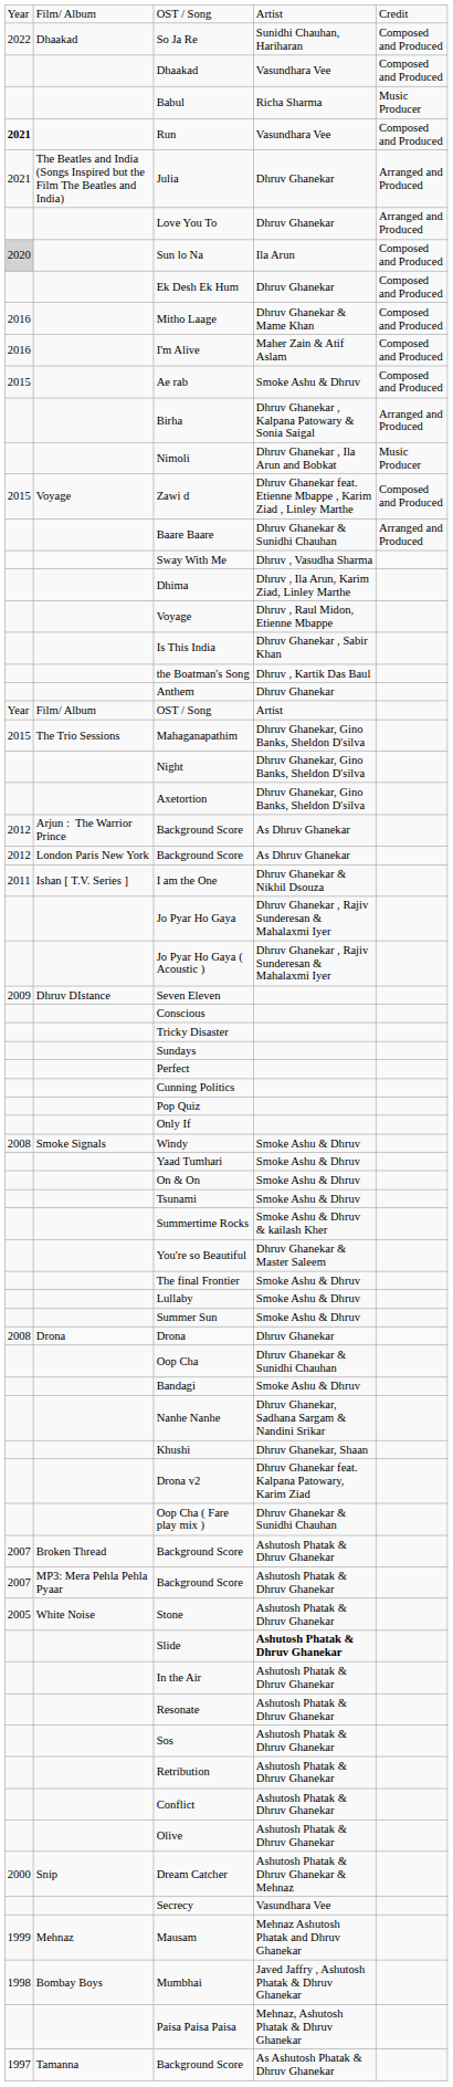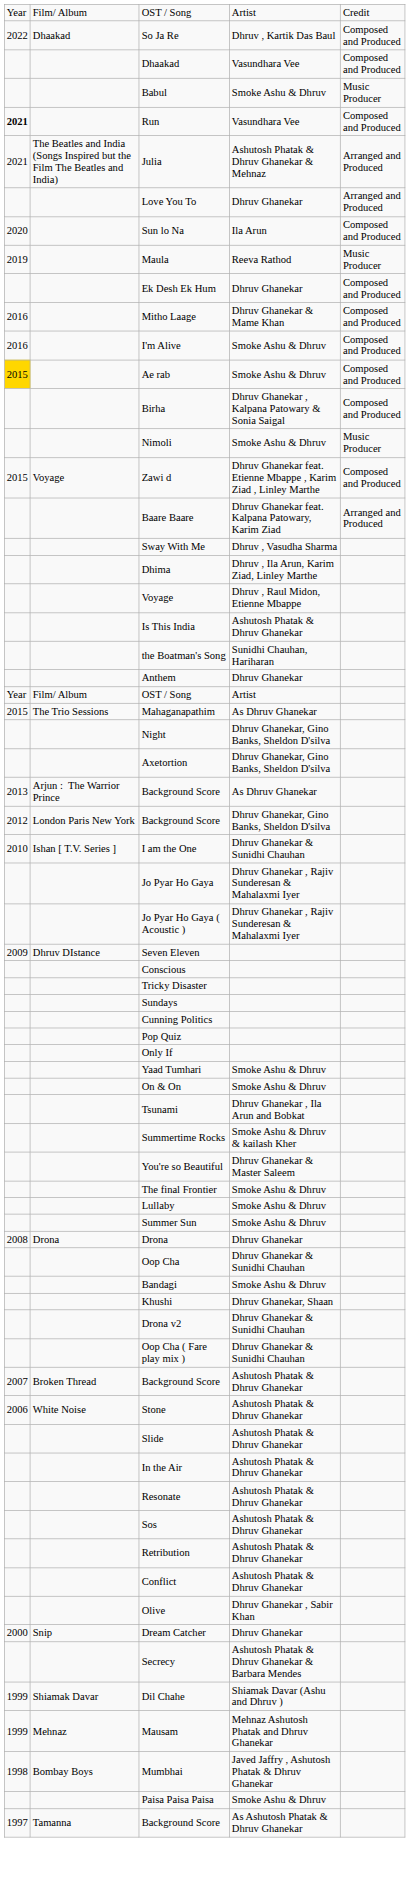 <table class="wikitable">
 <tr>
 <td>Year</td>
 <td>Film/ Album</td>
 <td>OST / Song</td>
 <td>Artist</td>
 <td>Credit</td>
 </tr>
 <tr>
 <td>2022</td>
 <td>Dhaakad</td>
 <td>So Ja Re</td>
-<td>Sunidhi Chauhan, Hariharan</td>
+<td>Dhruv , Kartik Das Baul</td>
 <td>Composed and Produced</td>
 </tr>
 <tr>
 <td></td>
 <td></td>
 <td>Dhaakad</td>
 <td>Vasundhara Vee</td>
 <td>Composed and Produced</td>
 </tr>
 <tr>
 <td></td>
 <td></td>
 <td>Babul</td>
-<td>Richa Sharma</td>
+<td>Smoke Ashu & Dhruv</td>
 <td>Music Producer</td>
 </tr>
 <tr>
 <td><strong>2021</strong></td>
 <td></td>
 <td>Run</td>
 <td>Vasundhara Vee</td>
 <td>Composed and Produced</td>
 </tr>
 <tr>
 <td>2021</td>
 <td>The Beatles and India (Songs Inspired but the Film The Beatles and India)</td>
 <td>Julia</td>
-<td>Dhruv Ghanekar</td>
+<td>Ashutosh Phatak & Dhruv Ghanekar & Mehnaz</td>
 <td>Arranged and Produced</td>
 </tr>
 <tr>
 <td></td>
 <td></td>
 <td>Love You To</td>
 <td>Dhruv Ghanekar</td>
 <td>Arranged and Produced</td>
 </tr>
 <tr>
-<td style="background: lightgrey;">2020</td>
+<td>2020</td>
 <td></td>
 <td>Sun lo Na</td>
 <td>Ila Arun</td>
 <td>Composed and Produced</td>
+</tr>
+<tr>
+<td>2019</td>
+<td></td>
+<td>Maula</td>
+<td>Reeva Rathod</td>
+<td>Music Producer</td>
 </tr>
 <tr>
 <td></td>
 <td></td>
 <td>Ek Desh Ek Hum</td>
 <td>Dhruv Ghanekar</td>
 <td>Composed and Produced</td>
 </tr>
 <tr>
 <td>2016</td>
 <td></td>
 <td>Mitho Laage</td>
 <td>Dhruv Ghanekar & Mame Khan</td>
 <td>Composed and Produced</td>
 </tr>
 <tr>
 <td>2016</td>
 <td></td>
 <td>I'm Alive</td>
-<td>Maher Zain & Atif Aslam</td>
+<td>Smoke Ashu & Dhruv</td>
 <td>Composed and Produced</td>
 </tr>
 <tr>
-<td>2015</td>
+<td style="background: gold;">2015</td>
 <td></td>
 <td>Ae rab</td>
 <td>Smoke Ashu & Dhruv</td>
 <td>Composed and Produced</td>
 </tr>
 <tr>
 <td></td>
 <td></td>
 <td>Birha</td>
 <td>Dhruv Ghanekar , Kalpana Patowary & Sonia Saigal</td>
-<td>Arranged and Produced</td>
+<td>Composed and Produced</td>
 </tr>
 <tr>
 <td></td>
 <td></td>
 <td>Nimoli</td>
-<td>Dhruv Ghanekar , Ila Arun and Bobkat</td>
+<td>Smoke Ashu & Dhruv</td>
 <td>Music Producer</td>
 </tr>
 <tr>
 <td>2015</td>
 <td>Voyage</td>
 <td>Zawi d</td>
 <td>Dhruv Ghanekar feat. Etienne Mbappe , Karim Ziad , Linley Marthe</td>
 <td>Composed and Produced</td>
 </tr>
 <tr>
 <td></td>
 <td></td>
 <td>Baare Baare</td>
-<td>Dhruv Ghanekar & Sunidhi Chauhan</td>
+<td>Dhruv Ghanekar feat. Kalpana Patowary, Karim Ziad</td>
 <td>Arranged and Produced</td>
 </tr>
 <tr>
 <td></td>
 <td></td>
 <td>Sway With Me</td>
 <td>Dhruv , Vasudha Sharma</td>
 <td></td>
 </tr>
 <tr>
 <td></td>
 <td></td>
 <td>Dhima</td>
 <td>Dhruv , Ila Arun, Karim Ziad, Linley Marthe</td>
 <td></td>
 </tr>
 <tr>
 <td></td>
 <td></td>
 <td>Voyage</td>
 <td>Dhruv , Raul Midon, Etienne Mbappe</td>
 <td></td>
 </tr>
 <tr>
 <td></td>
 <td></td>
 <td>Is This India</td>
-<td>Dhruv Ghanekar , Sabir Khan</td>
+<td>Ashutosh Phatak & Dhruv Ghanekar</td>
 <td></td>
 </tr>
 <tr>
 <td></td>
 <td></td>
 <td>the Boatman's Song</td>
-<td>Dhruv , Kartik Das Baul</td>
+<td>Sunidhi Chauhan, Hariharan</td>
 <td></td>
 </tr>
 <tr>
 <td></td>
 <td></td>
 <td>Anthem</td>
 <td>Dhruv Ghanekar</td>
 <td></td>
 </tr>
 <tr>
 <td>Year</td>
 <td>Film/ Album</td>
 <td>OST / Song</td>
 <td>Artist</td>
 <td></td>
 </tr>
 <tr>
 <td>2015</td>
 <td>The Trio Sessions</td>
 <td>Mahaganapathim</td>
-<td>Dhruv Ghanekar, Gino Banks, Sheldon D'silva</td>
+<td>As Dhruv Ghanekar</td>
 <td></td>
 </tr>
 <tr>
 <td></td>
 <td></td>
 <td>Night</td>
 <td>Dhruv Ghanekar, Gino Banks, Sheldon D'silva</td>
 <td></td>
 </tr>
 <tr>
 <td></td>
 <td></td>
 <td>Axetortion</td>
 <td>Dhruv Ghanekar, Gino Banks, Sheldon D'silva</td>
 <td></td>
 </tr>
 <tr>
-<td>2012</td>
+<td>2013</td>
 <td>Arjun :  The Warrior Prince</td>
 <td>Background Score</td>
 <td>As Dhruv Ghanekar</td>
 <td></td>
 </tr>
 <tr>
 <td>2012</td>
 <td>London Paris New York</td>
 <td>Background Score</td>
-<td>As Dhruv Ghanekar</td>
+<td>Dhruv Ghanekar, Gino Banks, Sheldon D'silva</td>
 <td></td>
 </tr>
 <tr>
-<td>2011</td>
+<td>2010</td>
 <td>Ishan [ T.V. Series ]</td>
 <td>I am the One</td>
-<td>Dhruv Ghanekar & Nikhil Dsouza</td>
+<td>Dhruv Ghanekar & Sunidhi Chauhan</td>
 <td></td>
 </tr>
 <tr>
 <td></td>
 <td></td>
 <td>Jo Pyar Ho Gaya</td>
 <td>Dhruv Ghanekar , Rajiv Sunderesan & Mahalaxmi Iyer</td>
 <td></td>
 </tr>
 <tr>
 <td></td>
 <td></td>
 <td>Jo Pyar Ho Gaya ( Acoustic )</td>
 <td>Dhruv Ghanekar , Rajiv Sunderesan & Mahalaxmi Iyer</td>
 <td></td>
 </tr>
 <tr>
 <td>2009</td>
 <td>Dhruv DIstance</td>
 <td>Seven Eleven</td>
 <td></td>
 <td></td>
 </tr>
 <tr>
 <td></td>
 <td></td>
 <td>Conscious</td>
 <td></td>
 <td></td>
 </tr>
 <tr>
 <td></td>
 <td></td>
 <td>Tricky Disaster</td>
 <td></td>
 <td></td>
 </tr>
 <tr>
 <td></td>
 <td></td>
 <td>Sundays</td>
 <td></td>
 <td></td>
 </tr>
 <tr>
 <td></td>
 <td></td>
-<td>Perfect</td>
-<td></td>
-<td></td>
-</tr>
-<tr>
-<td></td>
-<td></td>
 <td>Cunning Politics</td>
 <td></td>
 <td></td>
 </tr>
 <tr>
 <td></td>
 <td></td>
 <td>Pop Quiz</td>
 <td></td>
 <td></td>
 </tr>
 <tr>
 <td></td>
 <td></td>
 <td>Only If</td>
 <td></td>
-<td></td>
-</tr>
-<tr>
-<td>2008</td>
-<td>Smoke Signals</td>
-<td>Windy</td>
-<td>Smoke Ashu & Dhruv</td>
 <td></td>
 </tr>
 <tr>
 <td></td>
 <td></td>
 <td>Yaad Tumhari</td>
 <td>Smoke Ashu & Dhruv</td>
 <td></td>
 </tr>
 <tr>
 <td></td>
 <td></td>
 <td>On & On</td>
 <td>Smoke Ashu & Dhruv</td>
 <td></td>
 </tr>
 <tr>
 <td></td>
 <td></td>
 <td>Tsunami</td>
-<td>Smoke Ashu & Dhruv</td>
+<td>Dhruv Ghanekar , Ila Arun and Bobkat</td>
 <td></td>
 </tr>
 <tr>
 <td></td>
 <td></td>
 <td>Summertime Rocks</td>
 <td>Smoke Ashu & Dhruv  & kailash Kher</td>
 <td></td>
 </tr>
 <tr>
 <td></td>
 <td></td>
 <td>You're so Beautiful</td>
 <td>Dhruv Ghanekar & Master Saleem</td>
 <td></td>
 </tr>
 <tr>
 <td></td>
 <td></td>
 <td>The final Frontier</td>
 <td>Smoke Ashu & Dhruv</td>
 <td></td>
 </tr>
 <tr>
 <td></td>
 <td></td>
 <td>Lullaby</td>
 <td>Smoke Ashu & Dhruv</td>
 <td></td>
 </tr>
 <tr>
 <td></td>
 <td></td>
 <td>Summer Sun</td>
 <td>Smoke Ashu & Dhruv</td>
 <td></td>
 </tr>
 <tr>
 <td>2008</td>
 <td>Drona</td>
 <td>Drona</td>
 <td>Dhruv Ghanekar</td>
 <td></td>
 </tr>
 <tr>
 <td></td>
 <td></td>
 <td>Oop Cha</td>
 <td>Dhruv Ghanekar & Sunidhi Chauhan</td>
 <td></td>
 </tr>
 <tr>
 <td></td>
 <td></td>
 <td>Bandagi</td>
 <td>Smoke Ashu & Dhruv</td>
 <td></td>
 </tr>
 <tr>
 <td></td>
 <td></td>
-<td>Nanhe Nanhe</td>
-<td>Dhruv Ghanekar, Sadhana Sargam & Nandini Srikar</td>
-<td></td>
-</tr>
-<tr>
-<td></td>
-<td></td>
 <td>Khushi</td>
 <td>Dhruv Ghanekar, Shaan</td>
 <td></td>
 </tr>
 <tr>
 <td></td>
 <td></td>
 <td>Drona v2</td>
-<td>Dhruv Ghanekar feat. Kalpana Patowary, Karim Ziad</td>
+<td>Dhruv Ghanekar & Sunidhi Chauhan</td>
 <td></td>
 </tr>
 <tr>
 <td></td>
 <td></td>
 <td>Oop Cha ( Fare play mix )</td>
 <td>Dhruv Ghanekar & Sunidhi Chauhan</td>
 <td></td>
 </tr>
 <tr>
 <td>2007</td>
 <td>Broken Thread</td>
 <td>Background Score</td>
 <td>Ashutosh Phatak & Dhruv Ghanekar</td>
 <td></td>
 </tr>
 <tr>
-<td>2007</td>
-<td>MP3: Mera Pehla Pehla Pyaar</td>
-<td>Background Score</td>
-<td>Ashutosh Phatak & Dhruv Ghanekar</td>
-<td></td>
-</tr>
-<tr>
-<td>2005</td>
+<td>2006</td>
 <td>White Noise</td>
 <td>Stone</td>
 <td>Ashutosh Phatak & Dhruv Ghanekar</td>
 <td></td>
 </tr>
 <tr>
 <td></td>
 <td></td>
 <td>Slide</td>
-<td><strong>Ashutosh Phatak & Dhruv Ghanekar</strong></td>
+<td>Ashutosh Phatak & Dhruv Ghanekar</td>
 <td></td>
 </tr>
 <tr>
 <td></td>
 <td></td>
 <td>In the Air</td>
 <td>Ashutosh Phatak & Dhruv Ghanekar</td>
 <td></td>
 </tr>
 <tr>
 <td></td>
 <td></td>
 <td>Resonate</td>
 <td>Ashutosh Phatak & Dhruv Ghanekar</td>
 <td></td>
 </tr>
 <tr>
 <td></td>
 <td></td>
 <td>Sos</td>
 <td>Ashutosh Phatak & Dhruv Ghanekar</td>
 <td></td>
 </tr>
 <tr>
 <td></td>
 <td></td>
 <td>Retribution</td>
 <td>Ashutosh Phatak & Dhruv Ghanekar</td>
 <td></td>
 </tr>
 <tr>
 <td></td>
 <td></td>
 <td>Conflict</td>
 <td>Ashutosh Phatak & Dhruv Ghanekar</td>
 <td></td>
 </tr>
 <tr>
 <td></td>
 <td></td>
 <td>Olive</td>
-<td>Ashutosh Phatak & Dhruv Ghanekar</td>
+<td>Dhruv Ghanekar , Sabir Khan</td>
 <td></td>
 </tr>
 <tr>
 <td>2000</td>
 <td>Snip</td>
 <td>Dream Catcher</td>
-<td>Ashutosh Phatak & Dhruv Ghanekar & Mehnaz</td>
+<td>Dhruv Ghanekar</td>
 <td></td>
 </tr>
 <tr>
 <td></td>
 <td></td>
 <td>Secrecy</td>
-<td>Vasundhara Vee</td>
+<td>Ashutosh Phatak & Dhruv Ghanekar & Barbara Mendes</td>
+<td></td>
+</tr>
+<tr>
+<td>1999</td>
+<td>Shiamak Davar</td>
+<td>Dil Chahe</td>
+<td>Shiamak Davar (Ashu and Dhruv )</td>
 <td></td>
 </tr>
 <tr>
 <td>1999</td>
 <td>Mehnaz</td>
 <td>Mausam</td>
 <td>Mehnaz Ashutosh Phatak and Dhruv Ghanekar</td>
 <td></td>
 </tr>
 <tr>
 <td>1998</td>
 <td>Bombay Boys</td>
 <td>Mumbhai</td>
 <td>Javed Jaffry , Ashutosh Phatak & Dhruv Ghanekar</td>
 <td></td>
 </tr>
 <tr>
 <td></td>
 <td></td>
 <td>Paisa Paisa Paisa</td>
-<td>Mehnaz, Ashutosh Phatak & Dhruv Ghanekar</td>
+<td>Smoke Ashu & Dhruv</td>
 <td></td>
 </tr>
 <tr>
 <td>1997</td>
 <td>Tamanna</td>
 <td>Background Score</td>
 <td>As Ashutosh Phatak & Dhruv Ghanekar</td>
 <td></td>
 </tr>
 </table>
